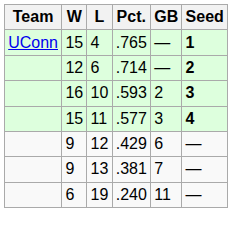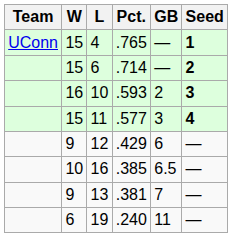 <table class=wikitable>
 <tr>
 <th>Team</th>
 <th>W</th>
 <th>L</th>
 <th>Pct.</th>
 <th>GB</th>
 <th>Seed</th>
 </tr>
 <tr bgcolor=ddffdd>
 <td><a href='#'>UConn</a></td>
 <td>15</td>
 <td>4</td>
 <td>.765</td>
 <td>—</td>
 <td><strong>1</strong></td>
 </tr>
 <tr bgcolor=ddffdd>
 <td></td>
-<td>12</td>
+<td>15</td>
 <td>6</td>
 <td>.714</td>
 <td>—</td>
 <td><strong>2</strong></td>
 </tr>
 <tr bgcolor=ddffdd>
 <td></td>
 <td>16</td>
 <td>10</td>
 <td>.593</td>
 <td>2</td>
 <td><strong>3</strong></td>
 </tr>
 <tr bgcolor=ddffdd>
 <td></td>
 <td>15</td>
 <td>11</td>
 <td>.577</td>
 <td>3</td>
 <td><strong>4</strong></td>
 </tr>
 <tr>
 <td></td>
 <td>9</td>
 <td>12</td>
 <td>.429</td>
 <td>6</td>
 <td>—</td>
 </tr>
 <tr>
 <td></td>
+<td>10</td>
+<td>16</td>
+<td>.385</td>
+<td>6.5</td>
+<td>—</td>
+</tr>
+<tr>
+<td></td>
 <td>9</td>
 <td>13</td>
 <td>.381</td>
 <td>7</td>
 <td>—</td>
 </tr>
 <tr>
 <td></td>
 <td>6</td>
 <td>19</td>
 <td>.240</td>
 <td>11</td>
 <td>—</td>
 </tr>
 </table>
